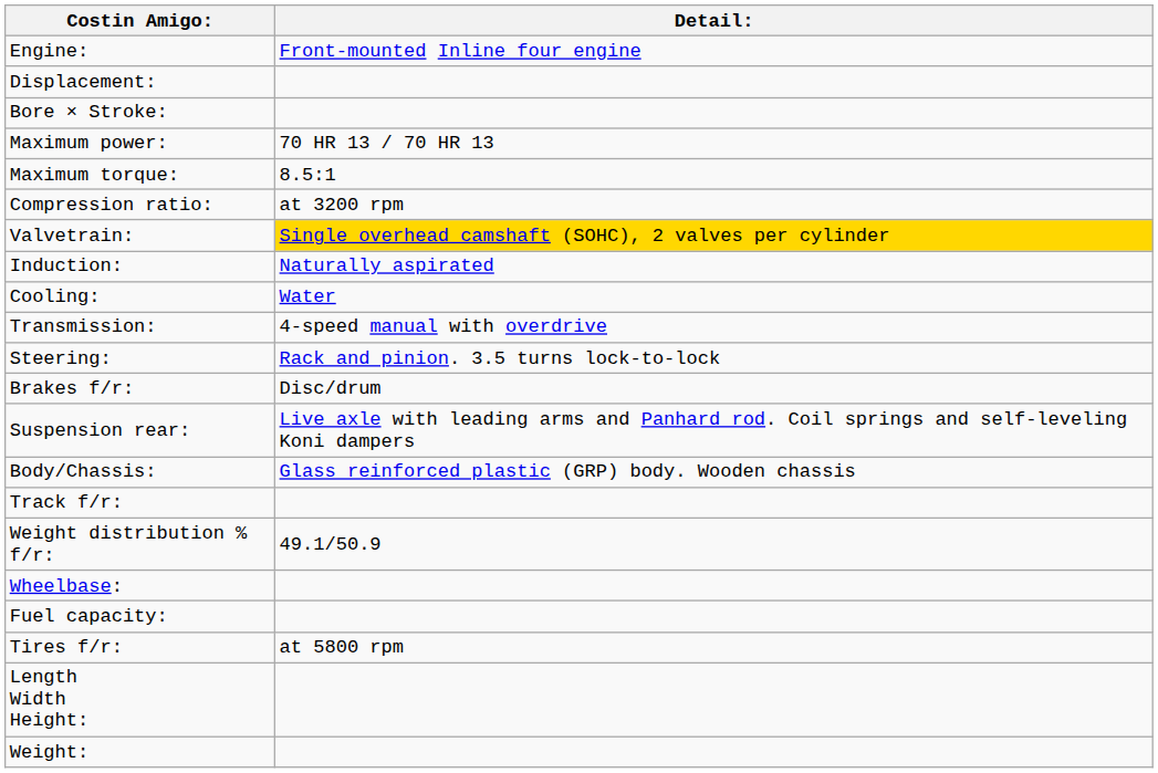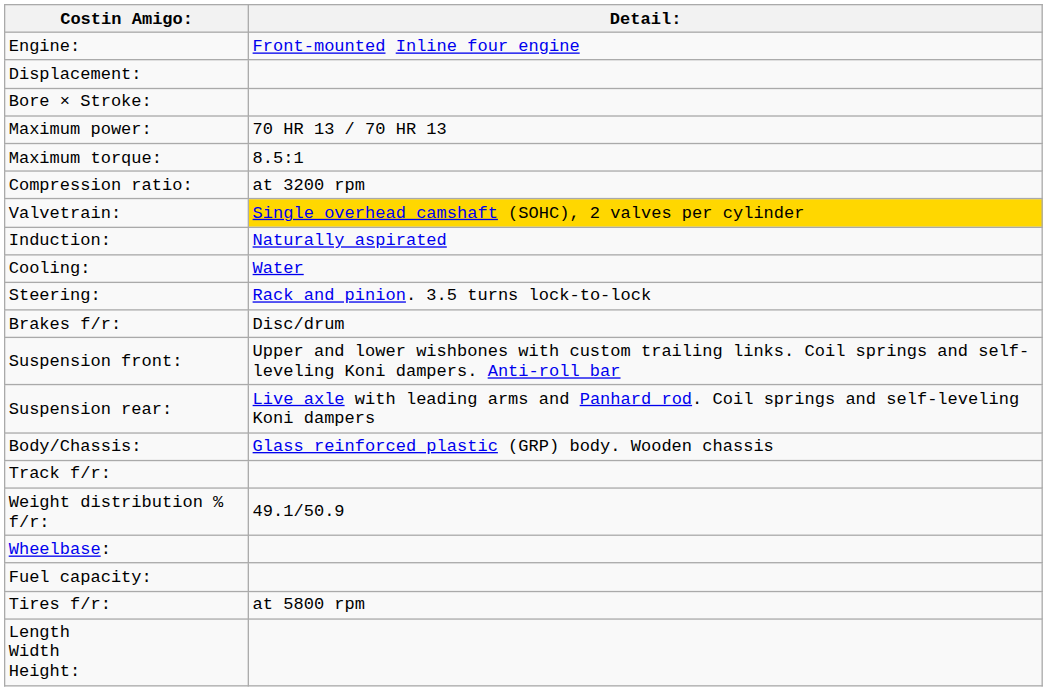 <table class="wikitable defaultcenter col1left">
 <tr>
 <th width="180">Costin Amigo:</th>
 <th width="600">Detail:</th>
 </tr>
 <tr>
 <td>Engine:</td>
 <td><a href='#'>Front-mounted</a> <a href='#'>Inline four engine</a></td>
 </tr>
 <tr>
 <td>Displacement:</td>
 <td></td>
 </tr>
 <tr>
 <td>Bore × Stroke:</td>
 <td></td>
 </tr>
 <tr>
 <td>Maximum power:</td>
 <td>70 HR 13 / 70 HR 13</td>
 </tr>
 <tr>
 <td>Maximum torque:</td>
 <td>8.5:1</td>
 </tr>
 <tr>
 <td>Compression ratio:</td>
 <td> at 3200 rpm</td>
 </tr>
 <tr>
 <td>Valvetrain: </td>
 <td style="background: gold;"><a href='#'>Single overhead camshaft</a> (SOHC), 2 valves per cylinder</td>
 </tr>
 <tr>
 <td>Induction: </td>
 <td><a href='#'>Naturally aspirated</a></td>
 </tr>
 <tr>
 <td>Cooling: </td>
 <td><a href='#'>Water</a></td>
 </tr>
 <tr>
-<td>Transmission: </td>
-<td>4-speed <a href='#'>manual</a> with <a href='#'>overdrive</a></td>
-</tr>
-<tr>
 <td>Steering: </td>
 <td><a href='#'>Rack and pinion</a>. 3.5 turns lock-to-lock</td>
 </tr>
 <tr>
 <td>Brakes f/r:</td>
 <td>Disc/drum</td>
+</tr>
+<tr>
+<td>Suspension front:</td>
+<td>Upper and lower wishbones with custom trailing links. Coil springs and self-leveling Koni dampers. <a href='#'>Anti-roll bar</a></td>
 </tr>
 <tr>
 <td>Suspension rear:</td>
 <td><a href='#'>Live axle</a> with leading arms and <a href='#'>Panhard rod</a>. Coil springs and self-leveling Koni dampers</td>
 </tr>
 <tr>
 <td>Body/Chassis:</td>
 <td><a href='#'>Glass reinforced plastic</a> (GRP) body. Wooden chassis</td>
 </tr>
 <tr>
 <td>Track f/r:</td>
 <td></td>
 </tr>
 <tr>
 <td>Weight distribution % f/r:</td>
 <td>49.1/50.9</td>
 </tr>
 <tr>
 <td><a href='#'>Wheelbase</a>:</td>
 <td></td>
 </tr>
 <tr>
 <td>Fuel capacity:</td>
 <td></td>
 </tr>
 <tr>
 <td>Tires f/r:</td>
 <td> at 5800 rpm</td>
 </tr>
 <tr>
 <td>Length<br>Width<br>Height:</td>
 <td><br><br></td>
 </tr>
-<tr>
-<td>Weight:</td>
-<td></td>
-</tr>
 </table>
